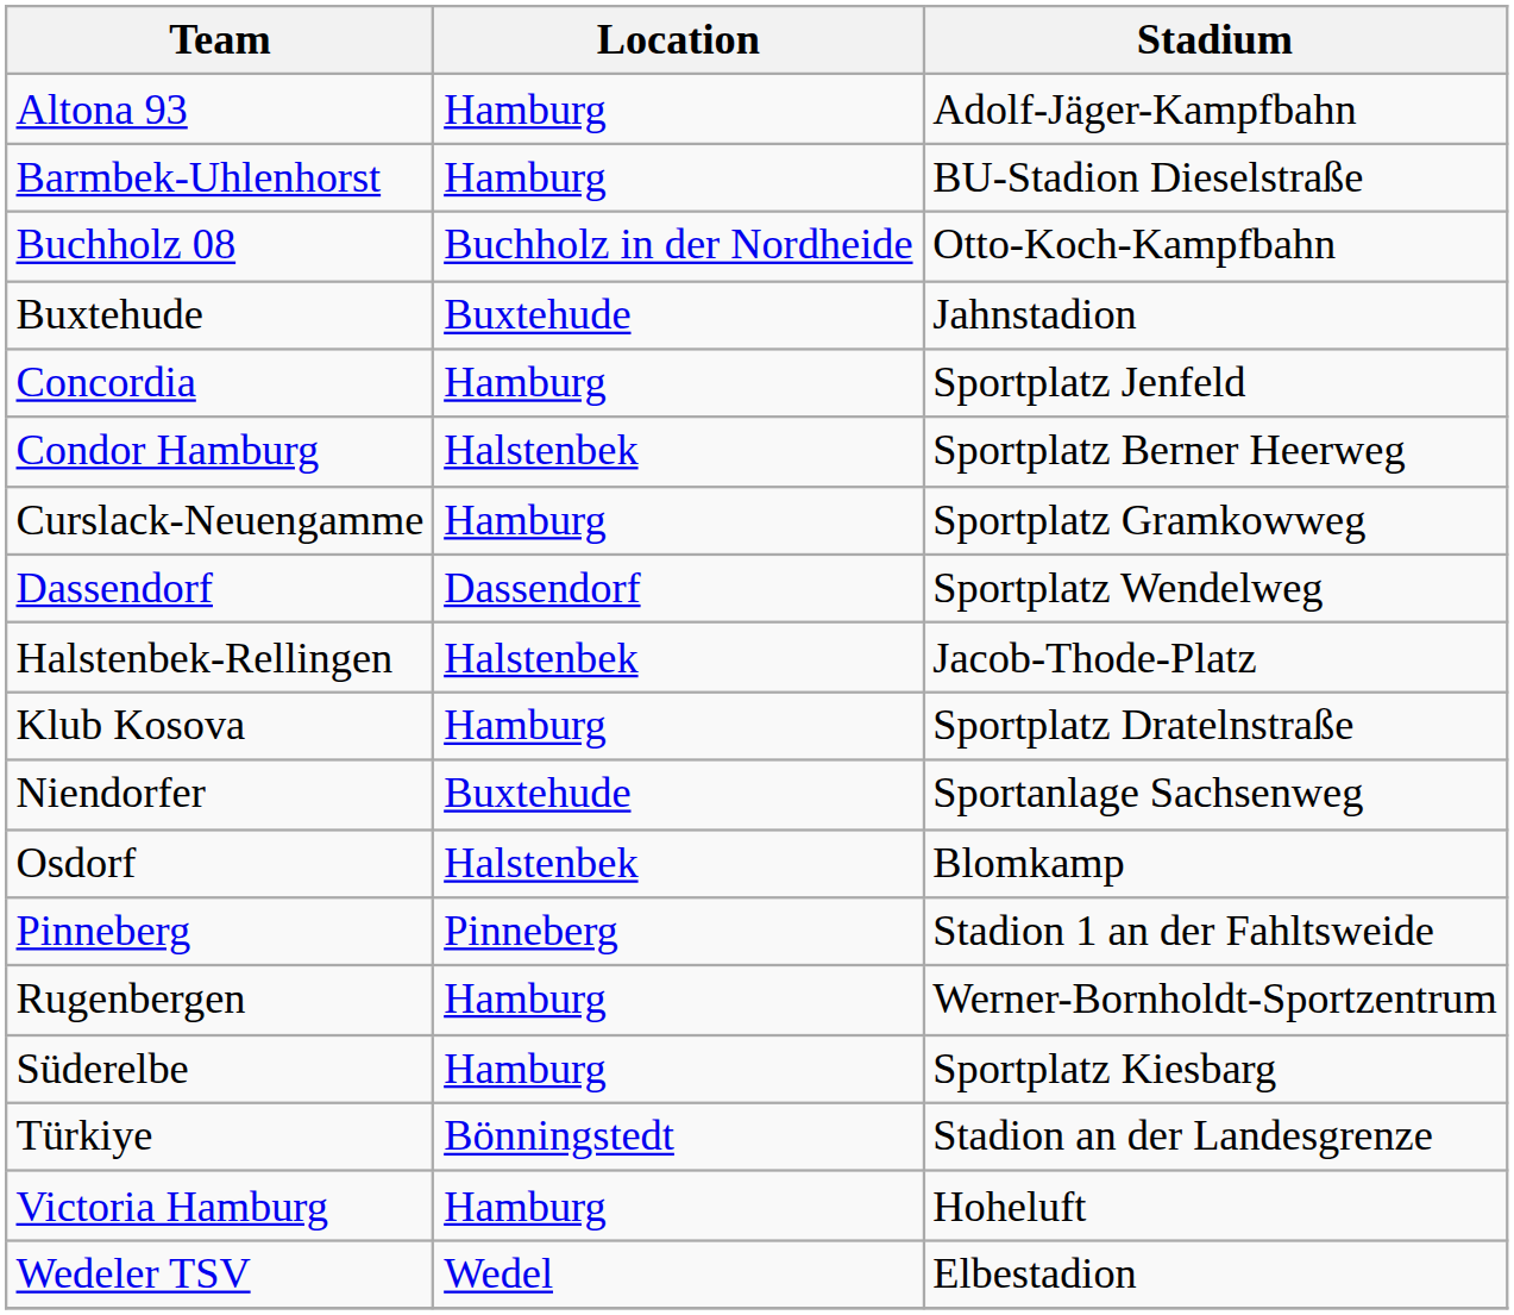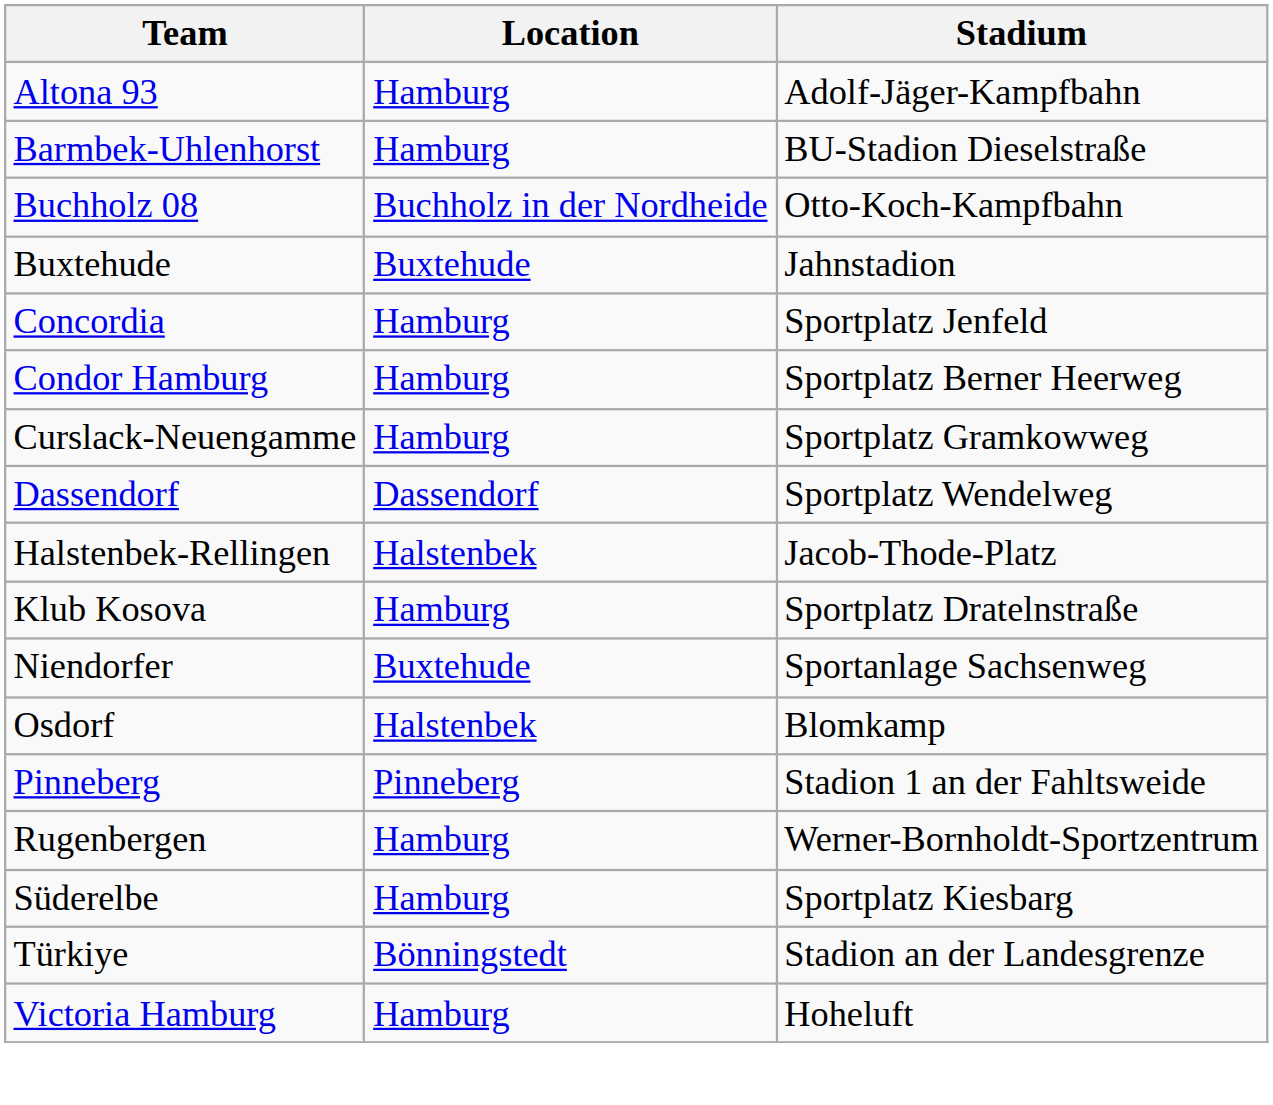 <table class="wikitable sortable">
 <tr>
 <th>Team</th>
 <th>Location</th>
 <th>Stadium</th>
 </tr>
 <tr>
 <td><a href='#'>Altona 93</a></td>
 <td><a href='#'>Hamburg</a></td>
 <td>Adolf-Jäger-Kampfbahn</td>
 </tr>
 <tr>
 <td><a href='#'>Barmbek-Uhlenhorst</a></td>
 <td><a href='#'>Hamburg</a></td>
 <td>BU-Stadion Dieselstraße</td>
 </tr>
 <tr>
 <td><a href='#'>Buchholz 08</a></td>
 <td><a href='#'>Buchholz in der Nordheide</a></td>
 <td>Otto-Koch-Kampfbahn</td>
 </tr>
 <tr>
 <td>Buxtehude</td>
 <td><a href='#'>Buxtehude</a></td>
 <td>Jahnstadion</td>
 </tr>
 <tr>
 <td><a href='#'>Concordia</a></td>
 <td><a href='#'>Hamburg</a></td>
 <td>Sportplatz Jenfeld</td>
 </tr>
 <tr>
 <td><a href='#'>Condor Hamburg</a></td>
-<td><a href='#'>Halstenbek</a></td>
+<td><a href='#'>Hamburg</a></td>
 <td>Sportplatz Berner Heerweg</td>
 </tr>
 <tr>
 <td>Curslack-Neuengamme</td>
 <td><a href='#'>Hamburg</a></td>
 <td>Sportplatz Gramkowweg</td>
 </tr>
 <tr>
 <td><a href='#'>Dassendorf</a></td>
 <td><a href='#'>Dassendorf</a></td>
 <td>Sportplatz Wendelweg</td>
 </tr>
 <tr>
 <td>Halstenbek-Rellingen</td>
 <td><a href='#'>Halstenbek</a></td>
 <td>Jacob-Thode-Platz</td>
 </tr>
 <tr>
 <td>Klub Kosova</td>
 <td><a href='#'>Hamburg</a></td>
 <td>Sportplatz Dratelnstraße</td>
 </tr>
 <tr>
 <td>Niendorfer</td>
 <td><a href='#'>Buxtehude</a></td>
 <td>Sportanlage Sachsenweg</td>
 </tr>
 <tr>
 <td>Osdorf</td>
 <td><a href='#'>Halstenbek</a></td>
 <td>Blomkamp</td>
 </tr>
 <tr>
 <td><a href='#'>Pinneberg</a></td>
 <td><a href='#'>Pinneberg</a></td>
 <td>Stadion 1 an der Fahltsweide</td>
 </tr>
 <tr>
 <td>Rugenbergen</td>
 <td><a href='#'>Hamburg</a></td>
 <td>Werner-Bornholdt-Sportzentrum</td>
 </tr>
 <tr>
 <td>Süderelbe</td>
 <td><a href='#'>Hamburg</a></td>
 <td>Sportplatz Kiesbarg</td>
 </tr>
 <tr>
 <td>Türkiye</td>
 <td><a href='#'>Bönningstedt</a></td>
 <td>Stadion an der Landesgrenze</td>
 </tr>
 <tr>
 <td><a href='#'>Victoria Hamburg</a></td>
 <td><a href='#'>Hamburg</a></td>
 <td>Hoheluft</td>
 </tr>
 <tr>
-<td><a href='#'>Wedeler TSV</a></td>
-<td><a href='#'>Wedel</a></td>
-<td>Elbestadion</td>
-</tr>
-<tr>
 </tr>
 </table>
